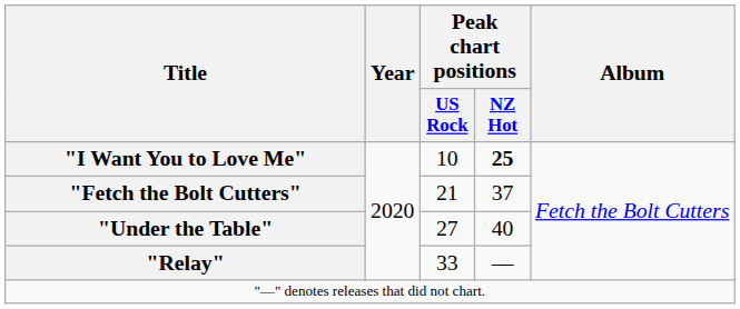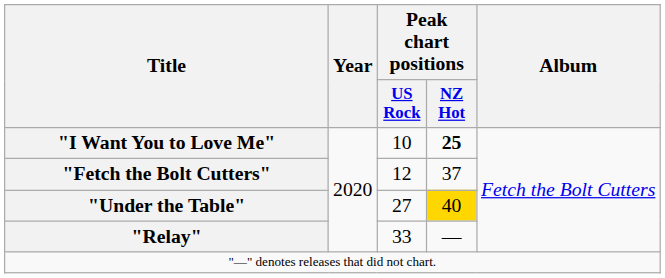 <table class="wikitable plainrowheaders" style="text-align:center;">
 <tr>
 <th rowspan="2" scope="col" style="width:16em;">Title</th>
 <th rowspan="2" scope="col" style="width:1em;">Year</th>
 <th colspan="2">Peak chart positions</th>
 <th rowspan="2" scope="col">Album</th>
 </tr>
 <tr>
 <th scope="col" style="width:2.5em;font-size:85%;"><a href='#'>US<br>Rock</a><br></th>
 <th scope="col" style="width:2.5em;font-size:85%;"><a href='#'>NZ<br>Hot</a><br></th>
 </tr>
 <tr>
 <th scope="row">"I Want You to Love Me"</th>
 <td rowspan="4">2020</td>
 <td>10</td>
 <td><strong>25</strong></td>
 <td rowspan="4"><em><a href='#'>Fetch the Bolt Cutters</a></em></td>
 </tr>
 <tr>
 <th scope="row">"Fetch the Bolt Cutters"</th>
-<td>21</td>
+<td>12</td>
 <td>37</td>
 </tr>
 <tr>
 <th scope="row">"Under the Table"</th>
 <td>27</td>
-<td>40</td>
+<td style="background: gold;">40</td>
 </tr>
 <tr>
 <th scope="row">"Relay"</th>
 <td>33</td>
 <td>—</td>
 </tr>
 <tr>
 <td colspan="8" align="center" style="font-size:8pt">"—" denotes releases that did not chart.</td>
 </tr>
 </table>
